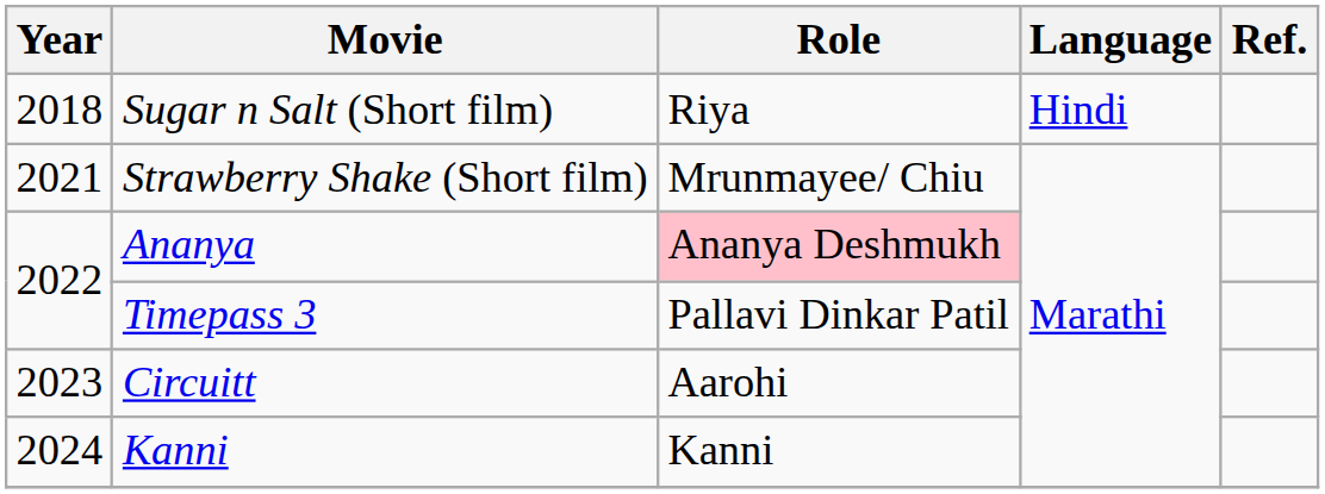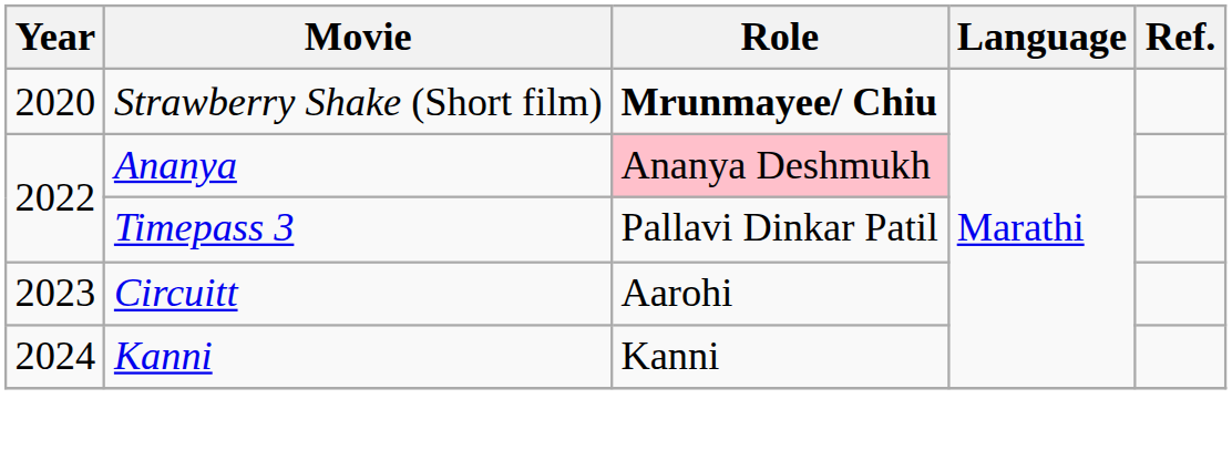 <table class="wikitable">
 <tr>
 <th>Year</th>
 <th>Movie</th>
 <th>Role</th>
 <th>Language</th>
 <th>Ref.</th>
 </tr>
 <tr>
-<td>2018</td>
-<td><em>Sugar n Salt</em> (Short film)</td>
-<td>Riya</td>
-<td><a href='#'>Hindi</a></td>
-<td></td>
-</tr>
-<tr>
-<td>2021</td>
+<td>2020</td>
 <td><em>Strawberry Shake</em> (Short film)</td>
-<td>Mrunmayee/ Chiu</td>
+<td><strong>Mrunmayee/ Chiu</strong></td>
 <td rowspan="5"><a href='#'>Marathi</a></td>
 <td></td>
 </tr>
 <tr>
 <td rowspan="2">2022</td>
 <td><em><a href='#'>Ananya</a></em></td>
 <td style="background: pink;">Ananya Deshmukh</td>
 <td></td>
 </tr>
 <tr>
 <td><em><a href='#'>Timepass 3</a></em></td>
 <td>Pallavi Dinkar Patil</td>
 <td></td>
 </tr>
 <tr>
 <td>2023</td>
 <td><em><a href='#'>Circuitt</a></em></td>
 <td>Aarohi</td>
 <td></td>
 </tr>
 <tr>
 <td>2024</td>
 <td><em><a href='#'>Kanni</a></em></td>
 <td>Kanni</td>
 <td></td>
 </tr>
 <tr>
 </tr>
 </table>
